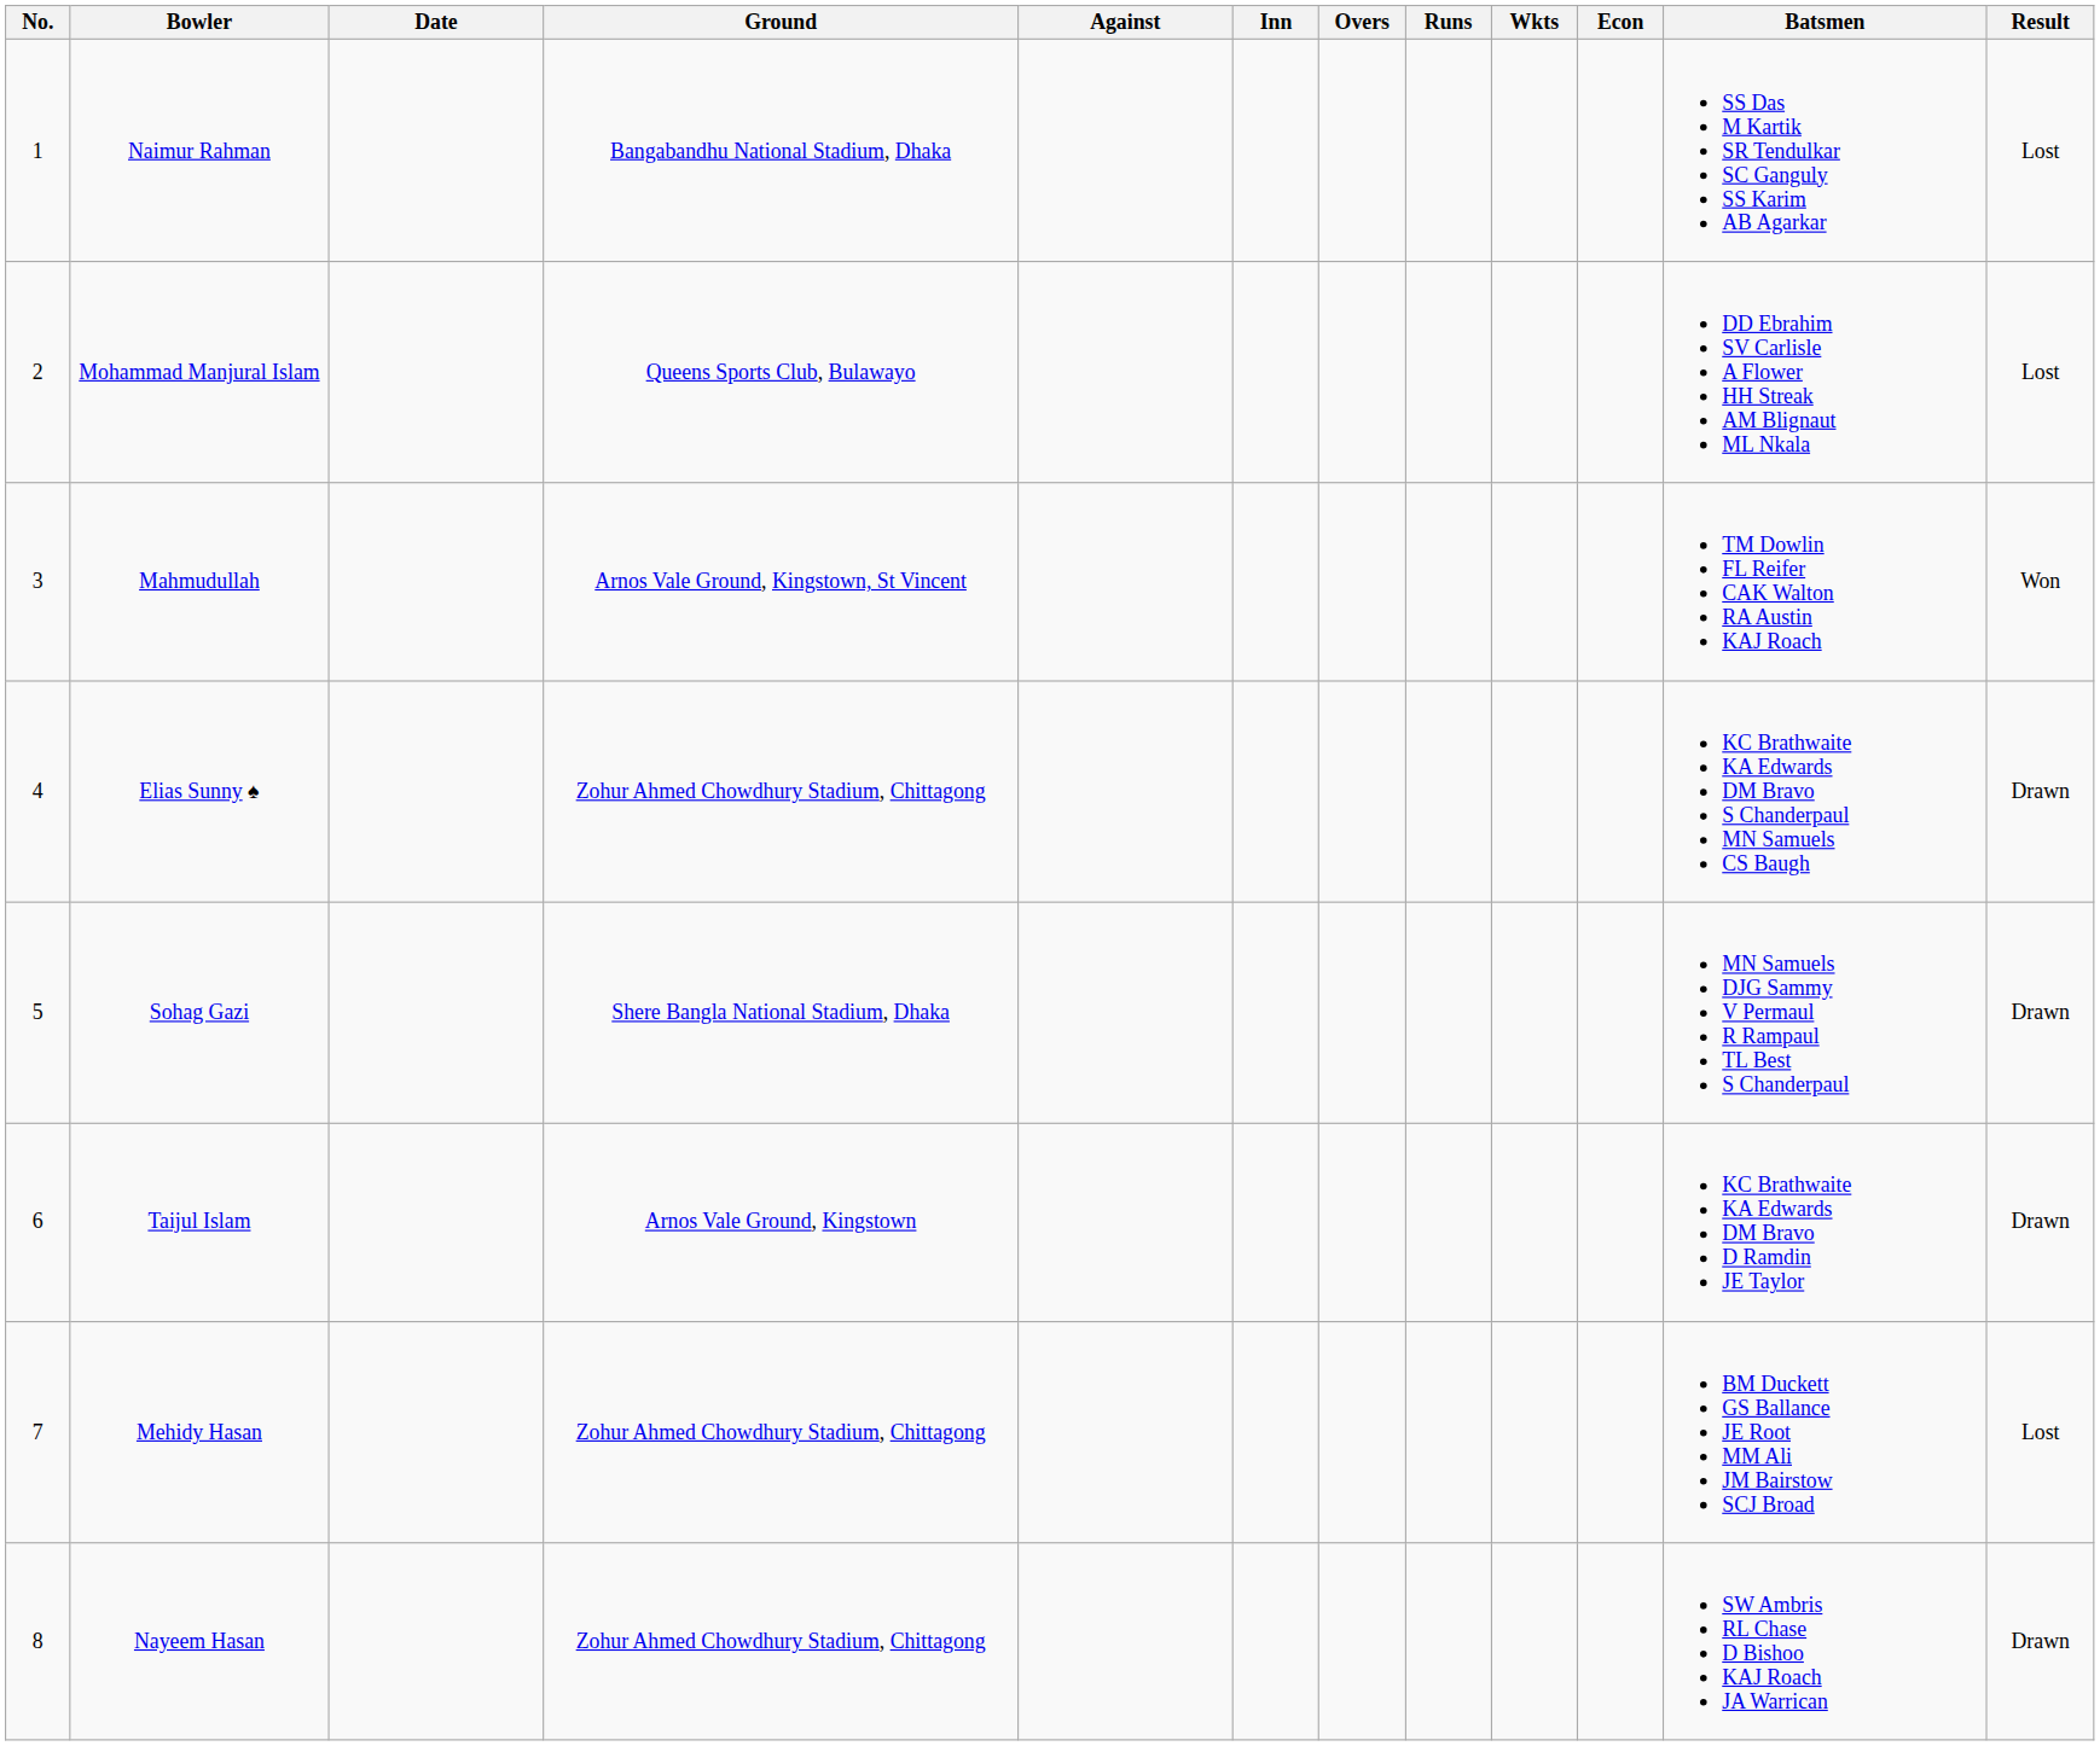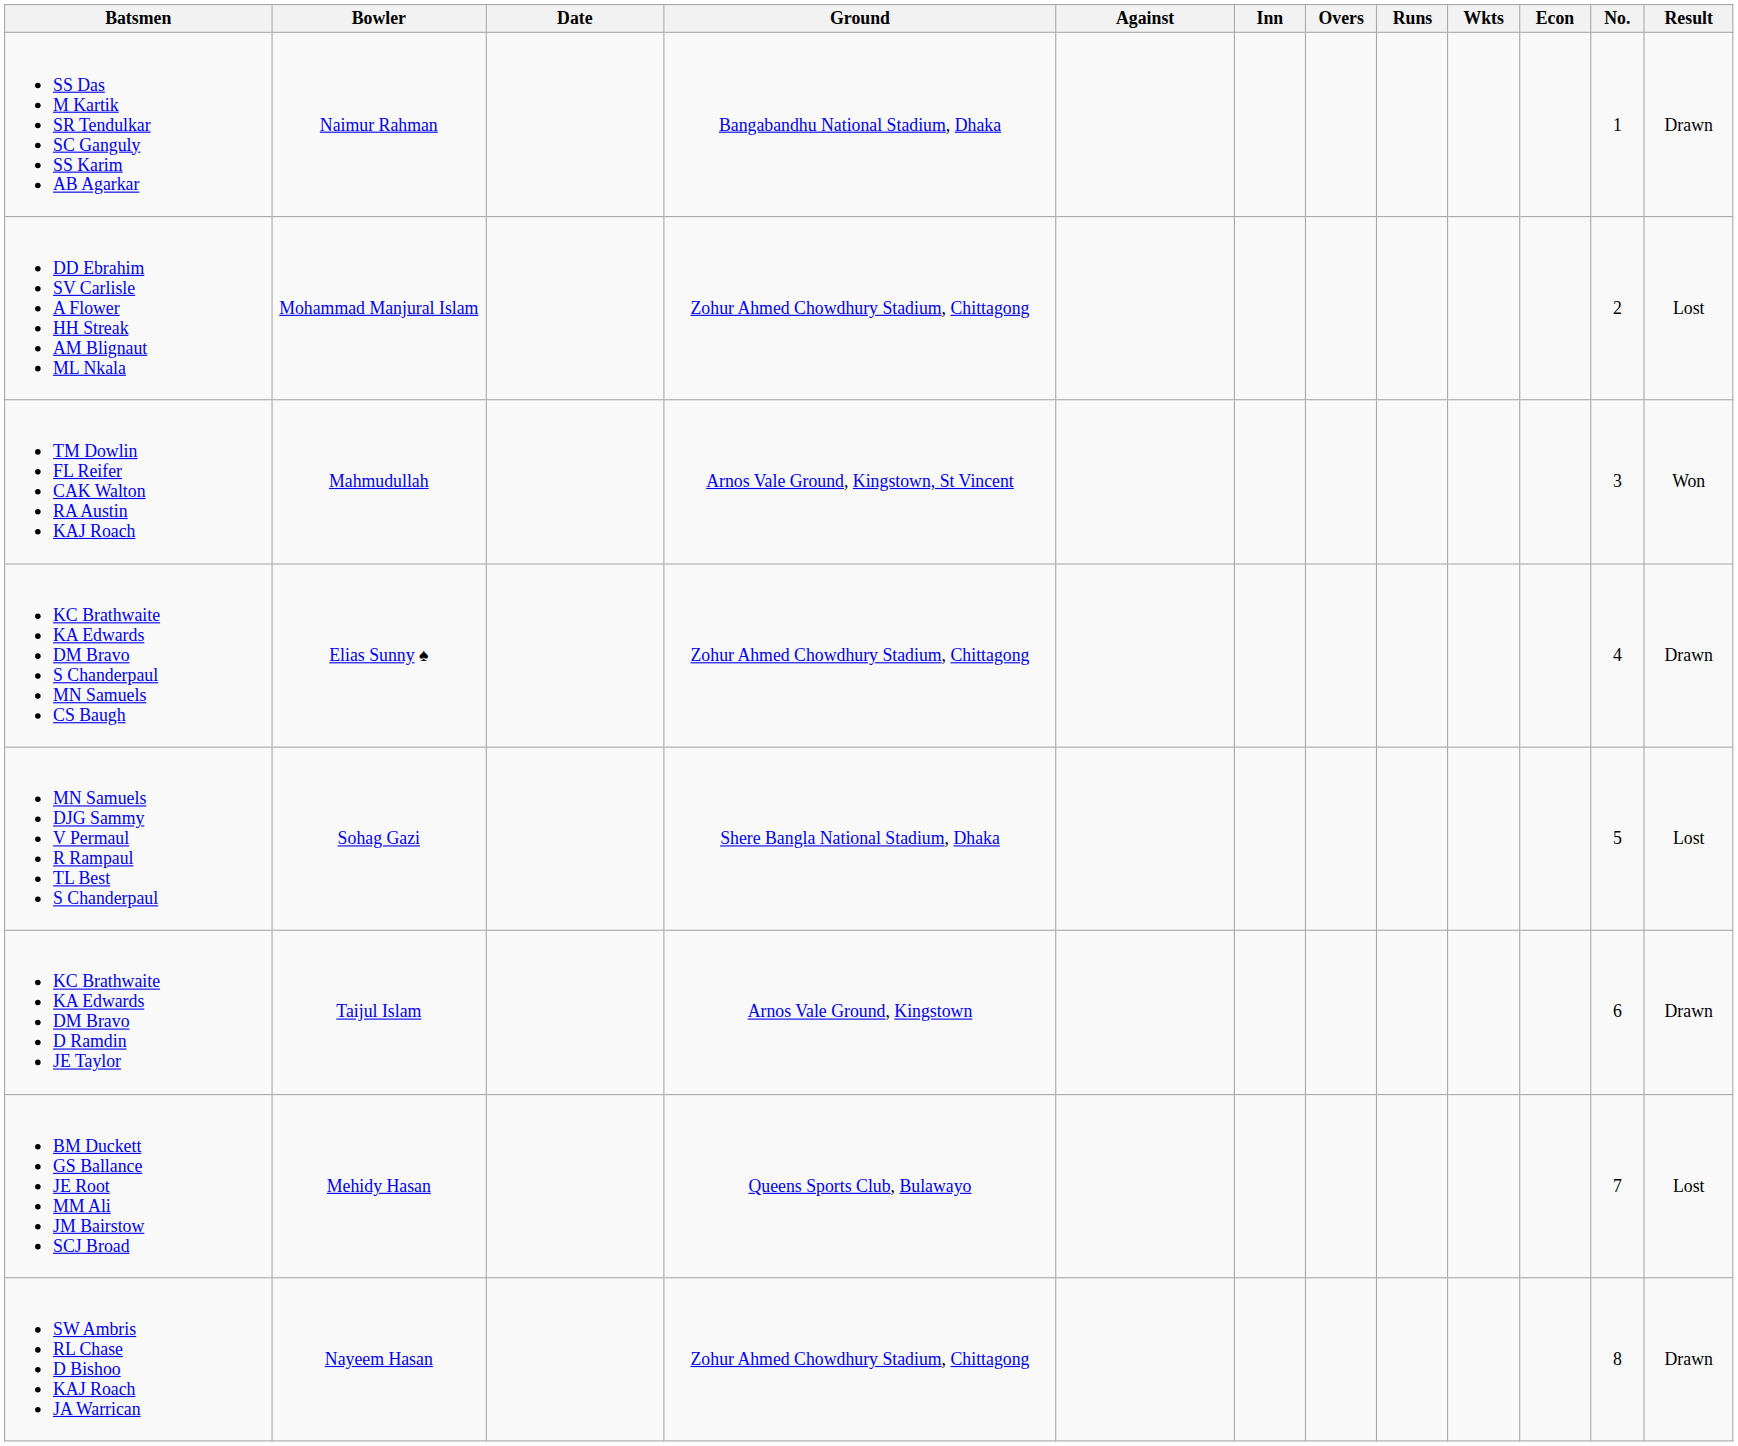 <table class="wikitable plainrowheaders sortable">
 <tr>
-<th style="width:3%;">No.</th>
+<th style="width:15%;" class="unsortable">Batsmen</th>
 <th style="width:12%;">Bowler</th>
 <th style="width:10%;">Date</th>
 <th style="width:22%;">Ground</th>
 <th style="width:10%;">Against</th>
 <th style="width:4%;">Inn</th>
 <th style="width:4%;">Overs</th>
 <th style="width:4%;">Runs</th>
 <th style="width:4%;">Wkts</th>
 <th style="width:4%;">Econ</th>
-<th style="width:15%;" class="unsortable">Batsmen</th>
+<th style="width:3%;">No.</th>
 <th style="width:5%;">Result</th>
 </tr>
 <tr align=center>
-<td>1</td>
+<td align=left><br><ul><li><a href='#'>SS Das</a></li><li><a href='#'>M Kartik</a></li><li><a href='#'>SR Tendulkar</a></li><li><a href='#'>SC Ganguly</a></li><li><a href='#'>SS Karim</a></li><li><a href='#'>AB Agarkar</a></li></ul></td>
 <td><a href='#'>Naimur Rahman</a></td>
 <td><a href='#'></a></td>
 <td><a href='#'>Bangabandhu National Stadium</a>, <a href='#'>Dhaka</a></td>
 <td></td>
 <td></td>
 <td></td>
 <td></td>
 <td></td>
 <td></td>
-<td align=left><br><ul><li><a href='#'>SS Das</a></li><li><a href='#'>M Kartik</a></li><li><a href='#'>SR Tendulkar</a></li><li><a href='#'>SC Ganguly</a></li><li><a href='#'>SS Karim</a></li><li><a href='#'>AB Agarkar</a></li></ul></td>
-<td>Lost</td>
+<td>1</td>
+<td>Drawn</td>
 </tr>
 <tr align=center>
-<td>2</td>
+<td align=left><br><ul><li><a href='#'>DD Ebrahim</a></li><li><a href='#'>SV Carlisle</a></li><li><a href='#'>A Flower</a></li><li><a href='#'>HH Streak</a></li><li><a href='#'>AM Blignaut</a></li><li><a href='#'>ML Nkala</a></li></ul></td>
 <td><a href='#'>Mohammad Manjural Islam</a></td>
 <td><a href='#'></a></td>
-<td><a href='#'>Queens Sports Club</a>, <a href='#'>Bulawayo</a></td>
+<td><a href='#'>Zohur Ahmed Chowdhury Stadium</a>, <a href='#'>Chittagong</a></td>
 <td></td>
 <td></td>
 <td></td>
 <td></td>
 <td></td>
 <td></td>
-<td align=left><br><ul><li><a href='#'>DD Ebrahim</a></li><li><a href='#'>SV Carlisle</a></li><li><a href='#'>A Flower</a></li><li><a href='#'>HH Streak</a></li><li><a href='#'>AM Blignaut</a></li><li><a href='#'>ML Nkala</a></li></ul></td>
+<td>2</td>
 <td>Lost</td>
 </tr>
 <tr align=center>
-<td>3</td>
+<td align=left><br><ul><li><a href='#'>TM Dowlin</a></li><li><a href='#'>FL Reifer</a></li><li><a href='#'>CAK Walton</a></li><li><a href='#'>RA Austin</a></li><li><a href='#'>KAJ Roach</a></li></ul></td>
 <td><a href='#'>Mahmudullah</a></td>
 <td><a href='#'></a></td>
 <td><a href='#'>Arnos Vale Ground</a>, <a href='#'>Kingstown, St Vincent</a></td>
 <td></td>
 <td></td>
 <td></td>
 <td></td>
 <td></td>
 <td></td>
-<td align=left><br><ul><li><a href='#'>TM Dowlin</a></li><li><a href='#'>FL Reifer</a></li><li><a href='#'>CAK Walton</a></li><li><a href='#'>RA Austin</a></li><li><a href='#'>KAJ Roach</a></li></ul></td>
+<td>3</td>
 <td>Won</td>
 </tr>
 <tr align=center>
-<td>4</td>
+<td align=left><br><ul><li><a href='#'>KC Brathwaite</a></li><li><a href='#'>KA Edwards</a></li><li><a href='#'>DM Bravo</a></li><li><a href='#'>S Chanderpaul</a></li><li><a href='#'>MN Samuels</a></li><li><a href='#'>CS Baugh</a></li></ul></td>
 <td><a href='#'>Elias Sunny</a> ♠</td>
 <td><a href='#'></a></td>
 <td><a href='#'>Zohur Ahmed Chowdhury Stadium</a>, <a href='#'>Chittagong</a></td>
 <td></td>
 <td></td>
 <td></td>
 <td></td>
 <td></td>
 <td></td>
-<td align=left><br><ul><li><a href='#'>KC Brathwaite</a></li><li><a href='#'>KA Edwards</a></li><li><a href='#'>DM Bravo</a></li><li><a href='#'>S Chanderpaul</a></li><li><a href='#'>MN Samuels</a></li><li><a href='#'>CS Baugh</a></li></ul></td>
+<td>4</td>
 <td>Drawn</td>
 </tr>
 <tr align=center>
-<td>5</td>
+<td align=left><br><ul><li><a href='#'>MN Samuels</a></li><li><a href='#'>DJG Sammy</a></li><li><a href='#'>V Permaul</a></li><li><a href='#'>R Rampaul</a></li><li><a href='#'>TL Best</a></li><li><a href='#'>S Chanderpaul</a></li></ul></td>
 <td><a href='#'>Sohag Gazi</a></td>
 <td><a href='#'></a></td>
 <td><a href='#'>Shere Bangla National Stadium</a>, <a href='#'>Dhaka</a></td>
 <td></td>
 <td></td>
 <td></td>
 <td></td>
 <td></td>
 <td></td>
-<td align=left><br><ul><li><a href='#'>MN Samuels</a></li><li><a href='#'>DJG Sammy</a></li><li><a href='#'>V Permaul</a></li><li><a href='#'>R Rampaul</a></li><li><a href='#'>TL Best</a></li><li><a href='#'>S Chanderpaul</a></li></ul></td>
-<td>Drawn</td>
+<td>5</td>
+<td>Lost</td>
 </tr>
 <tr align=center>
-<td>6</td>
+<td align=left><br><ul><li><a href='#'>KC Brathwaite</a></li><li><a href='#'>KA Edwards</a></li><li><a href='#'>DM Bravo</a></li><li><a href='#'>D Ramdin</a></li><li><a href='#'>JE Taylor</a></li></ul></td>
 <td><a href='#'>Taijul Islam</a></td>
 <td><a href='#'></a></td>
 <td><a href='#'>Arnos Vale Ground</a>, <a href='#'>Kingstown</a></td>
 <td></td>
 <td></td>
 <td></td>
 <td></td>
 <td></td>
 <td></td>
-<td align=left><br><ul><li><a href='#'>KC Brathwaite</a></li><li><a href='#'>KA Edwards</a></li><li><a href='#'>DM Bravo</a></li><li><a href='#'>D Ramdin</a></li><li><a href='#'>JE Taylor</a></li></ul></td>
+<td>6</td>
 <td>Drawn</td>
 </tr>
 <tr align=center>
-<td>7</td>
+<td align=left><br><ul><li><a href='#'>BM Duckett</a></li><li><a href='#'>GS Ballance</a></li><li><a href='#'>JE Root</a></li><li><a href='#'>MM Ali</a></li><li><a href='#'>JM Bairstow</a></li><li><a href='#'>SCJ Broad</a></li></ul></td>
 <td><a href='#'>Mehidy Hasan</a></td>
 <td><a href='#'></a></td>
-<td><a href='#'>Zohur Ahmed Chowdhury Stadium</a>, <a href='#'>Chittagong</a></td>
+<td><a href='#'>Queens Sports Club</a>, <a href='#'>Bulawayo</a></td>
 <td></td>
 <td></td>
 <td></td>
 <td></td>
 <td></td>
 <td></td>
-<td align=left><br><ul><li><a href='#'>BM Duckett</a></li><li><a href='#'>GS Ballance</a></li><li><a href='#'>JE Root</a></li><li><a href='#'>MM Ali</a></li><li><a href='#'>JM Bairstow</a></li><li><a href='#'>SCJ Broad</a></li></ul></td>
+<td>7</td>
 <td>Lost</td>
 </tr>
 <tr align=center>
-<td>8</td>
+<td align=left><br><ul><li><a href='#'>SW Ambris</a></li><li><a href='#'>RL Chase</a></li><li><a href='#'>D Bishoo</a></li><li><a href='#'>KAJ Roach</a></li><li><a href='#'>JA Warrican</a></li></ul></td>
 <td><a href='#'>Nayeem Hasan</a></td>
 <td><a href='#'></a></td>
 <td><a href='#'>Zohur Ahmed Chowdhury Stadium</a>, <a href='#'>Chittagong</a></td>
 <td></td>
 <td></td>
 <td></td>
 <td></td>
 <td></td>
 <td></td>
-<td align=left><br><ul><li><a href='#'>SW Ambris</a></li><li><a href='#'>RL Chase</a></li><li><a href='#'>D Bishoo</a></li><li><a href='#'>KAJ Roach</a></li><li><a href='#'>JA Warrican</a></li></ul></td>
+<td>8</td>
 <td>Drawn</td>
 </tr>
 </table>
